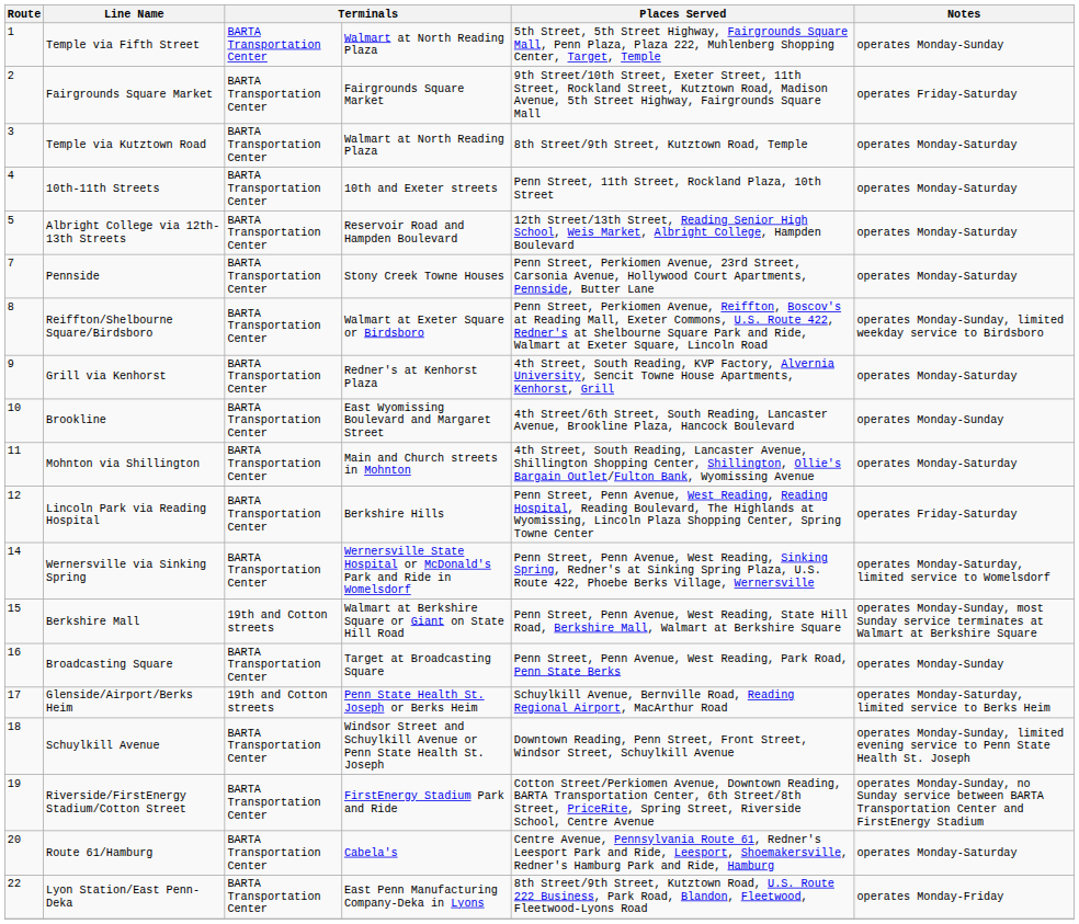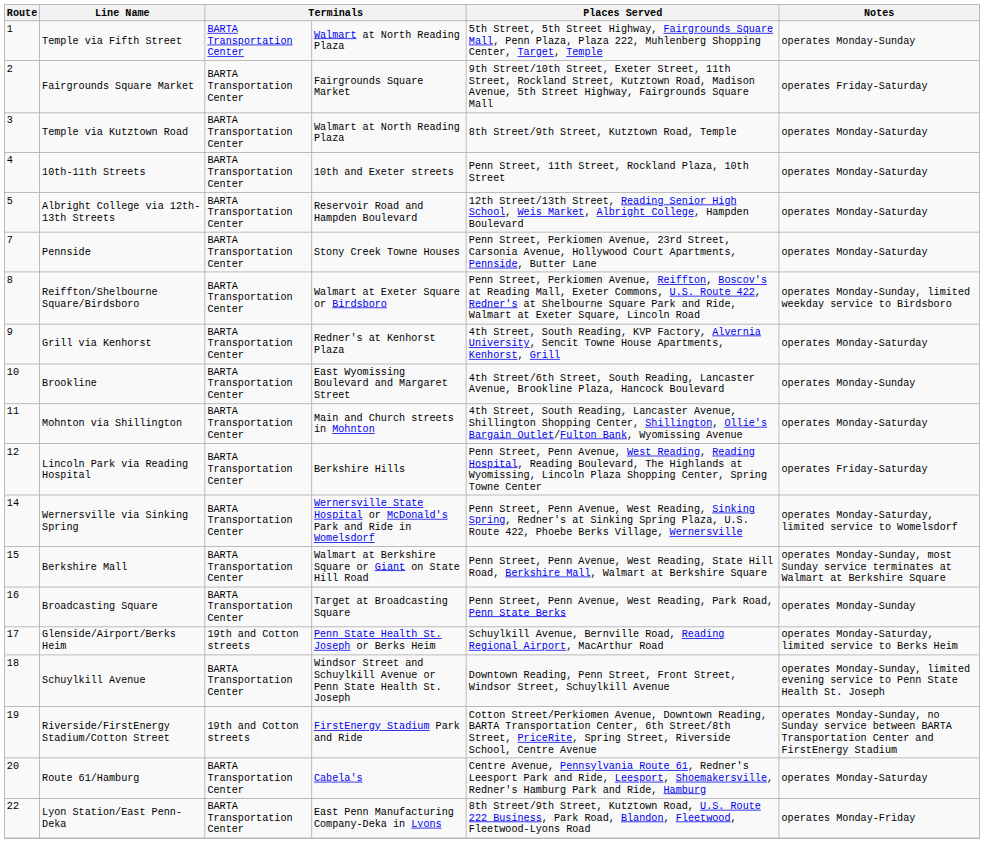 <table class=wikitable>
 <tr>
 <th>Route</th>
 <th>Line Name</th>
 <th colspan=2>Terminals</th>
 <th>Places Served</th>
 <th>Notes</th>
 </tr>
 <tr>
 <td valign=top><div>1</div></td>
 <td>Temple via Fifth Street</td>
 <td><a href='#'>BARTA Transportation Center</a></td>
 <td><a href='#'>Walmart</a> at North Reading Plaza</td>
 <td>5th Street, 5th Street Highway, <a href='#'>Fairgrounds Square Mall</a>, Penn Plaza, Plaza 222, Muhlenberg Shopping Center, <a href='#'>Target</a>, <a href='#'>Temple</a></td>
 <td>operates Monday-Sunday</td>
 </tr>
 <tr>
 <td valign=top><div>2</div></td>
 <td>Fairgrounds Square Market</td>
 <td>BARTA Transportation Center</td>
 <td>Fairgrounds Square Market</td>
 <td>9th Street/10th Street, Exeter Street, 11th Street, Rockland Street, Kutztown Road, Madison Avenue, 5th Street Highway, Fairgrounds Square Mall</td>
 <td>operates Friday-Saturday</td>
 </tr>
 <tr>
 <td valign=top><div>3</div></td>
 <td>Temple via Kutztown Road</td>
 <td>BARTA Transportation Center</td>
 <td>Walmart at North Reading Plaza</td>
 <td>8th Street/9th Street, Kutztown Road, Temple</td>
 <td>operates Monday-Saturday</td>
 </tr>
 <tr>
 <td valign=top><div>4</div></td>
 <td>10th-11th Streets</td>
 <td>BARTA Transportation Center</td>
 <td>10th and Exeter streets</td>
 <td>Penn Street, 11th Street, Rockland Plaza, 10th Street</td>
 <td>operates Monday-Saturday</td>
 </tr>
 <tr>
 <td valign=top><div>5</div></td>
 <td>Albright College via 12th-13th Streets</td>
 <td>BARTA Transportation Center</td>
 <td>Reservoir Road and Hampden Boulevard</td>
 <td>12th Street/13th Street, <a href='#'>Reading Senior High School</a>, <a href='#'>Weis Market</a>, <a href='#'>Albright College</a>, Hampden Boulevard</td>
 <td>operates Monday-Saturday</td>
 </tr>
 <tr>
 <td valign=top><div>7</div></td>
 <td>Pennside</td>
 <td>BARTA Transportation Center</td>
 <td>Stony Creek Towne Houses</td>
 <td>Penn Street, Perkiomen Avenue, 23rd Street, Carsonia Avenue, Hollywood Court Apartments, <a href='#'>Pennside</a>, Butter Lane</td>
 <td>operates Monday-Saturday</td>
 </tr>
 <tr>
 <td valign=top><div>8</div></td>
 <td>Reiffton/Shelbourne Square/Birdsboro</td>
 <td>BARTA Transportation Center</td>
 <td>Walmart at Exeter Square or <a href='#'>Birdsboro</a></td>
 <td>Penn Street, Perkiomen Avenue, <a href='#'>Reiffton</a>, <a href='#'>Boscov's</a> at Reading Mall, Exeter Commons, <a href='#'>U.S. Route 422</a>, <a href='#'>Redner's</a> at Shelbourne Square Park and Ride, Walmart at Exeter Square, Lincoln Road</td>
 <td>operates Monday-Sunday, limited weekday service to Birdsboro</td>
 </tr>
 <tr>
 <td valign=top><div>9</div></td>
 <td>Grill via Kenhorst</td>
 <td>BARTA Transportation Center</td>
 <td>Redner's at Kenhorst Plaza</td>
 <td>4th Street, South Reading, KVP Factory, <a href='#'>Alvernia University</a>, Sencit Towne House Apartments, <a href='#'>Kenhorst</a>, <a href='#'>Grill</a></td>
 <td>operates Monday-Saturday</td>
 </tr>
 <tr>
 <td valign=top><div>10</div></td>
 <td>Brookline</td>
 <td>BARTA Transportation Center</td>
 <td>East Wyomissing Boulevard and Margaret Street</td>
 <td>4th Street/6th Street, South Reading, Lancaster Avenue, Brookline Plaza, Hancock Boulevard</td>
 <td>operates Monday-Sunday</td>
 </tr>
 <tr>
 <td valign=top><div>11</div></td>
 <td>Mohnton via Shillington</td>
 <td>BARTA Transportation Center</td>
 <td>Main and Church streets in <a href='#'>Mohnton</a></td>
 <td>4th Street, South Reading, Lancaster Avenue, Shillington Shopping Center, <a href='#'>Shillington</a>, <a href='#'>Ollie's Bargain Outlet</a>/<a href='#'>Fulton Bank</a>, Wyomissing Avenue</td>
 <td>operates Monday-Saturday</td>
 </tr>
 <tr>
 <td valign=top><div>12</div></td>
 <td>Lincoln Park via Reading Hospital</td>
 <td>BARTA Transportation Center</td>
 <td>Berkshire Hills</td>
 <td>Penn Street, Penn Avenue, <a href='#'>West Reading</a>, <a href='#'>Reading Hospital</a>, Reading Boulevard, The Highlands at Wyomissing, Lincoln Plaza Shopping Center, Spring Towne Center</td>
 <td>operates Friday-Saturday</td>
 </tr>
 <tr>
 <td valign=top><div>14</div></td>
 <td>Wernersville via Sinking Spring</td>
 <td>BARTA Transportation Center</td>
 <td><a href='#'>Wernersville State Hospital</a> or <a href='#'>McDonald's</a> Park and Ride in <a href='#'>Womelsdorf</a></td>
 <td>Penn Street, Penn Avenue, West Reading, <a href='#'>Sinking Spring</a>, Redner's at Sinking Spring Plaza, U.S. Route 422, Phoebe Berks Village,  <a href='#'>Wernersville</a></td>
 <td>operates Monday-Saturday, limited service to Womelsdorf</td>
 </tr>
 <tr>
 <td valign=top><div>15</div></td>
 <td>Berkshire Mall</td>
-<td>19th and Cotton streets</td>
+<td>BARTA Transportation Center</td>
 <td>Walmart at Berkshire Square or <a href='#'>Giant</a> on State Hill Road</td>
 <td>Penn Street, Penn Avenue, West Reading, State Hill Road, <a href='#'>Berkshire Mall</a>, Walmart at Berkshire Square</td>
 <td>operates Monday-Sunday, most Sunday service terminates at Walmart at Berkshire Square</td>
 </tr>
 <tr>
 <td valign=top><div>16</div></td>
 <td>Broadcasting Square</td>
 <td>BARTA Transportation Center</td>
 <td>Target at Broadcasting Square</td>
 <td>Penn Street, Penn Avenue, West Reading, Park Road, <a href='#'>Penn State Berks</a></td>
 <td>operates Monday-Sunday</td>
 </tr>
 <tr>
 <td valign=top><div>17</div></td>
 <td>Glenside/Airport/Berks Heim</td>
 <td>19th and Cotton streets</td>
 <td><a href='#'>Penn State Health St. Joseph</a> or Berks Heim</td>
 <td>Schuylkill Avenue, Bernville Road, <a href='#'>Reading Regional Airport</a>, MacArthur Road</td>
 <td>operates Monday-Saturday, limited service to Berks Heim</td>
 </tr>
 <tr>
 <td valign=top><div>18</div></td>
 <td>Schuylkill Avenue</td>
 <td>BARTA Transportation Center</td>
 <td>Windsor Street and Schuylkill Avenue or Penn State Health St. Joseph</td>
 <td>Downtown Reading, Penn Street, Front Street, Windsor Street, Schuylkill Avenue</td>
 <td>operates Monday-Sunday, limited evening service to Penn State Health St. Joseph</td>
 </tr>
 <tr>
 <td valign=top><div>19</div></td>
 <td>Riverside/FirstEnergy Stadium/Cotton Street</td>
-<td>BARTA Transportation Center</td>
+<td>19th and Cotton streets</td>
 <td><a href='#'>FirstEnergy Stadium</a> Park and Ride</td>
 <td>Cotton Street/Perkiomen Avenue, Downtown Reading, BARTA Transportation Center, 6th Street/8th Street, <a href='#'>PriceRite</a>, Spring Street, Riverside School, Centre Avenue</td>
 <td>operates Monday-Sunday, no Sunday service between BARTA Transportation Center and FirstEnergy Stadium</td>
 </tr>
 <tr>
 <td valign=top><div>20</div></td>
 <td>Route 61/Hamburg</td>
 <td>BARTA Transportation Center</td>
 <td><a href='#'>Cabela's</a></td>
 <td>Centre Avenue, <a href='#'>Pennsylvania Route 61</a>, Redner's Leesport Park and Ride, <a href='#'>Leesport</a>, <a href='#'>Shoemakersville</a>, Redner's Hamburg Park and Ride, <a href='#'>Hamburg</a></td>
 <td>operates Monday-Saturday</td>
 </tr>
 <tr>
 <td valign=top><div>22</div></td>
 <td>Lyon Station/East Penn-Deka</td>
 <td>BARTA Transportation Center</td>
 <td>East Penn Manufacturing Company-Deka in <a href='#'>Lyons</a></td>
 <td>8th Street/9th Street, Kutztown Road, <a href='#'>U.S. Route 222 Business</a>, Park Road, <a href='#'>Blandon</a>, <a href='#'>Fleetwood</a>, Fleetwood-Lyons Road</td>
 <td>operates Monday-Friday</td>
 </tr>
 <tr>
 </tr>
 </table>
